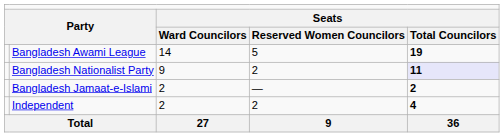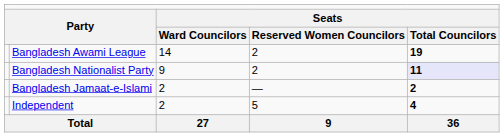 <table class="wikitable">
 <tr>
 <td colspan="5"></td>
 </tr>
 <tr>
 <th colspan="2" rowspan="2">Party</th>
 <th colspan="3">Seats</th>
 </tr>
 <tr>
 <th>Ward Councilors</th>
 <th>Reserved Women Councilors</th>
 <th>Total Councilors</th>
 </tr>
 <tr>
 <td></td>
 <td><a href='#'>Bangladesh Awami League</a></td>
 <td>14</td>
-<td>5</td>
+<td>2</td>
 <td><strong>19</strong></td>
 </tr>
 <tr>
 <td></td>
 <td><a href='#'>Bangladesh Nationalist Party</a></td>
 <td>9</td>
 <td>2</td>
 <td style="background: lavender;"><strong>11</strong></td>
 </tr>
 <tr>
 <td></td>
 <td><a href='#'>Bangladesh Jamaat-e-Islami</a></td>
 <td>2</td>
 <td>—</td>
 <td><strong>2</strong></td>
 </tr>
 <tr>
 <td></td>
 <td><a href='#'>Independent</a></td>
 <td>2</td>
-<td>2</td>
+<td>5</td>
 <td><strong>4</strong></td>
 </tr>
 <tr>
 <th colspan="2">Total</th>
 <th>27</th>
 <th>9</th>
 <th>36</th>
 </tr>
 </table>
